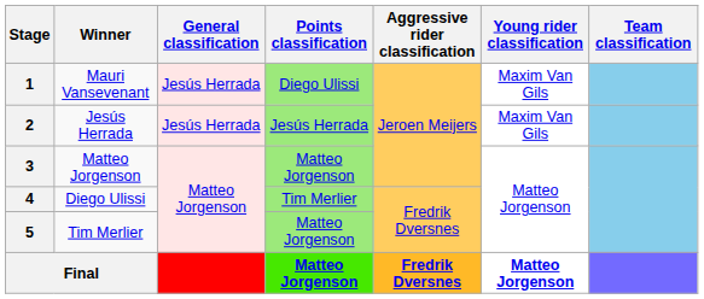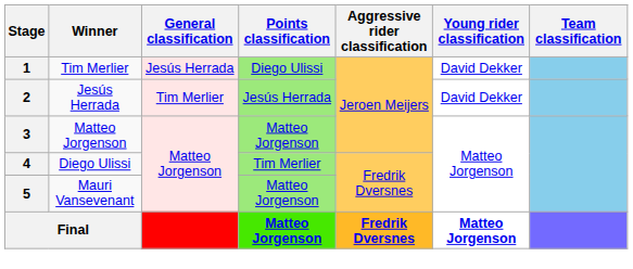 <table class="wikitable" style="text-align: center; font-size:smaller;">
 <tr style="background:#efefef;">
 <th style="width:1%;">Stage</th>
 <th style="width:16.5%;">Winner</th>
 <th style="width:16.5%;"><a href='#'>General classification</a><br></th>
 <th style="width:16.5%;"><a href='#'>Points classification</a><br></th>
 <th style="width:16.5%;">Aggressive rider classification<br></th>
 <th style="width:16.5%;"><a href='#'>Young rider classification</a><br></th>
 <th style="width:16.5%;"><a href='#'>Team classification</a></th>
 </tr>
 <tr>
 <th>1</th>
-<td><a href='#'>Mauri Vansevenant</a></td>
+<td><a href='#'>Tim Merlier</a></td>
 <td style="background:#FFE6E6;"><a href='#'>Jesús Herrada</a></td>
 <td style="background:#9CE97B;"><a href='#'>Diego Ulissi</a></td>
 <td style="background:#FFCD5F;" rowspan="3"><a href='#'>Jeroen Meijers</a></td>
-<td style="background:white;"><a href='#'>Maxim Van Gils</a></td>
+<td style="background:white;"><a href='#'>David Dekker</a></td>
 <td style="background:skyblue;"></td>
 </tr>
 <tr>
 <th>2</th>
 <td><a href='#'>Jesús Herrada</a></td>
-<td style="background:#FFE6E6;"><a href='#'>Jesús Herrada</a></td>
+<td style="background:#FFE6E6;"><a href='#'>Tim Merlier</a></td>
 <td style="background:#9CE97B;"><a href='#'>Jesús Herrada</a></td>
-<td style="background:white;"><a href='#'>Maxim Van Gils</a></td>
+<td style="background:white;"><a href='#'>David Dekker</a></td>
 <td style="background:skyblue;"></td>
 </tr>
 <tr>
 <th>3</th>
 <td><a href='#'>Matteo Jorgenson</a></td>
 <td style="background:#FFE6E6;" rowspan="3"><a href='#'>Matteo Jorgenson</a></td>
 <td style="background:#9CE97B;"><a href='#'>Matteo Jorgenson</a></td>
 <td style="background:white;" rowspan="3"><a href='#'>Matteo Jorgenson</a></td>
 <td style="background:skyblue;" rowspan="3"></td>
 </tr>
 <tr>
 <th>4</th>
 <td><a href='#'>Diego Ulissi</a></td>
 <td style="background:#9CE97B;"><a href='#'>Tim Merlier</a></td>
 <td style="background:#FFCD5F;" rowspan="2"><a href='#'>Fredrik Dversnes</a></td>
 </tr>
 <tr>
 <th>5</th>
-<td><a href='#'>Tim Merlier</a></td>
+<td><a href='#'>Mauri Vansevenant</a></td>
 <td style="background:#9CE97B;"><a href='#'>Matteo Jorgenson</a></td>
 </tr>
 <tr>
 <th colspan="2">Final</th>
 <th style="background:red;"></th>
 <th style="background:#46E800;"><a href='#'>Matteo Jorgenson</a></th>
 <th style="background:#FFB927;"><a href='#'>Fredrik Dversnes</a></th>
 <th style="background:white;"><a href='#'>Matteo Jorgenson</a></th>
 <th style="background:#736aff;"></th>
 </tr>
 </table>
